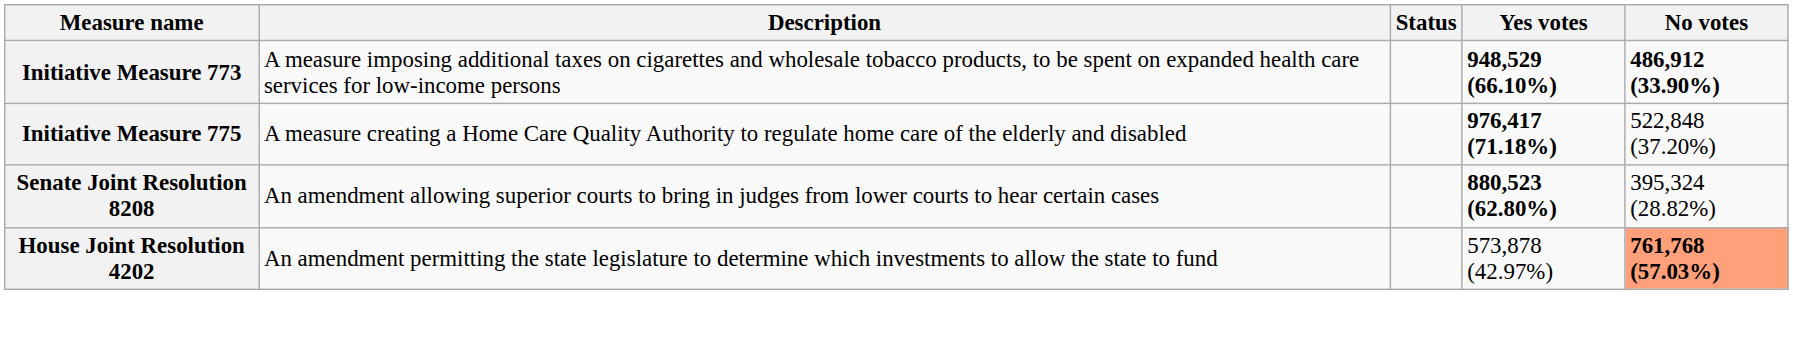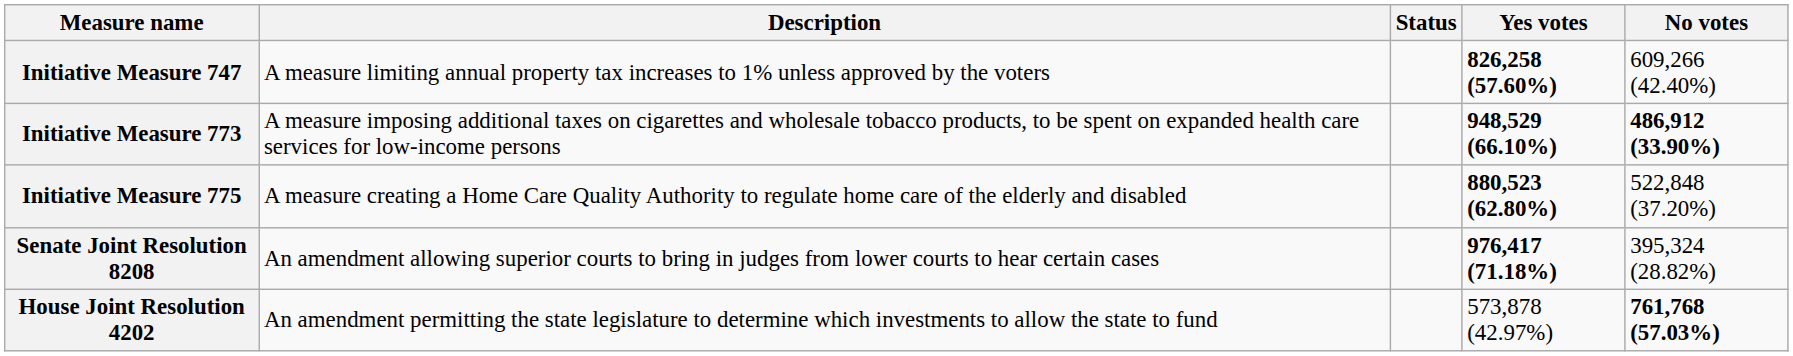 <table class="wikitable sortable plainrowheaders">
 <tr>
 <th scope=col>Measure name</th>
 <th scope=col class=unsortable>Description</th>
 <th scope=col>Status</th>
 <th scope=col>Yes votes</th>
 <th scope=col>No votes</th>
+</tr>
+<tr>
+<th scope=row>Initiative Measure 747</th>
+<td>A measure limiting annual property tax increases to 1% unless approved by the voters</td>
+<td></td>
+<td><strong>826,258 (57.60%)</strong></td>
+<td>609,266 (42.40%)</td>
 </tr>
 <tr>
 <th scope=row>Initiative Measure 773</th>
 <td>A measure imposing additional taxes on cigarettes and wholesale tobacco products, to be spent on expanded health care services for low-income persons</td>
 <td></td>
 <td><strong>948,529 (66.10%)</strong></td>
 <td><strong>486,912 (33.90%)</strong></td>
 </tr>
 <tr>
 <th scope=row>Initiative Measure 775</th>
 <td>A measure creating a Home Care Quality Authority to regulate home care of the elderly and disabled</td>
 <td></td>
-<td><strong>976,417 (71.18%)</strong></td>
+<td><strong>880,523 (62.80%)</strong></td>
 <td>522,848 (37.20%)</td>
 </tr>
 <tr>
 <th scope=row>Senate Joint Resolution 8208</th>
 <td>An amendment allowing superior courts to bring in judges from lower courts to hear certain cases</td>
 <td></td>
-<td><strong>880,523 (62.80%)</strong></td>
+<td><strong>976,417 (71.18%)</strong></td>
 <td>395,324 (28.82%)</td>
 </tr>
 <tr>
 <th scope=row>House Joint Resolution 4202</th>
 <td>An amendment permitting the state legislature to determine which investments to allow the state to fund</td>
 <td></td>
 <td>573,878 (42.97%)</td>
-<td style="background: lightsalmon;"><strong>761,768 (57.03%)</strong></td>
+<td><strong>761,768 (57.03%)</strong></td>
 </tr>
 </table>
